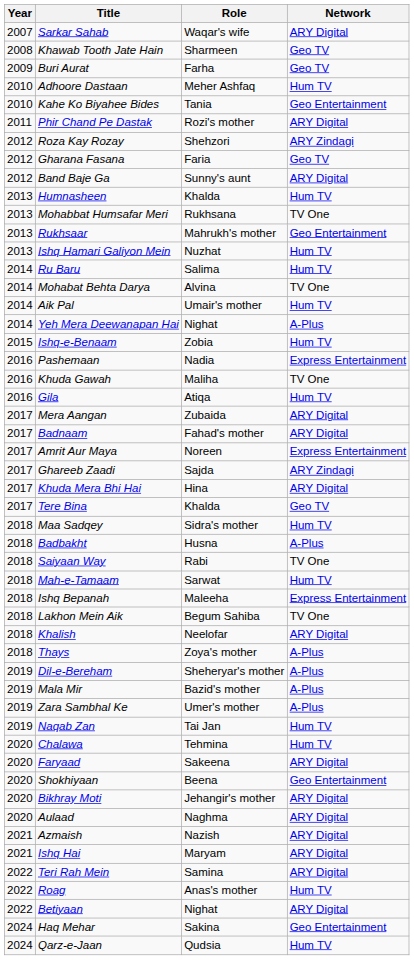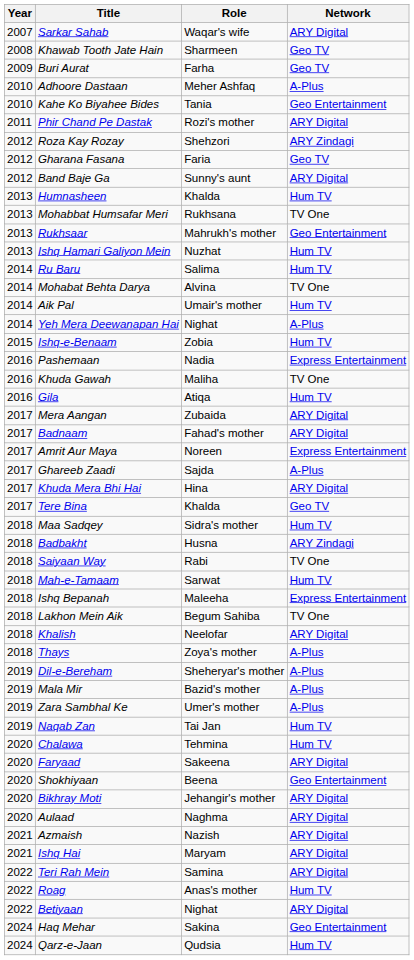 <table class="wikitable sortable plainrowheaders">
 <tr style="text-align:center;">
 <th scope="col">Year</th>
 <th scope="col">Title</th>
 <th scope="col">Role</th>
 <th scope="col">Network</th>
 </tr>
 <tr>
 <td>2007</td>
 <td><em><a href='#'>Sarkar Sahab</a></em></td>
 <td>Waqar's wife</td>
 <td><a href='#'>ARY Digital</a></td>
 </tr>
 <tr>
 <td>2008</td>
 <td><em>Khawab Tooth Jate Hain</em></td>
 <td>Sharmeen</td>
 <td><a href='#'>Geo TV</a></td>
 </tr>
 <tr>
 <td>2009</td>
 <td><em>Buri Aurat</em></td>
 <td>Farha</td>
 <td><a href='#'>Geo TV</a></td>
 </tr>
 <tr>
 <td>2010</td>
 <td><em>Adhoore Dastaan</em></td>
 <td>Meher Ashfaq</td>
-<td><a href='#'>Hum TV</a></td>
+<td><a href='#'>A-Plus</a></td>
 </tr>
 <tr>
 <td>2010</td>
 <td><em>Kahe Ko Biyahee Bides</em></td>
 <td>Tania</td>
 <td><a href='#'>Geo Entertainment</a></td>
 </tr>
 <tr>
 <td>2011</td>
 <td><em><a href='#'>Phir Chand Pe Dastak</a></em></td>
 <td>Rozi's mother</td>
 <td><a href='#'>ARY Digital</a></td>
 </tr>
 <tr>
 <td>2012</td>
 <td><em>Roza Kay Rozay</em></td>
 <td>Shehzori</td>
 <td><a href='#'>ARY Zindagi</a></td>
 </tr>
 <tr>
 <td>2012</td>
 <td><em>Gharana Fasana</em></td>
 <td>Faria</td>
 <td><a href='#'>Geo TV</a></td>
 </tr>
 <tr>
 <td>2012</td>
 <td><em>Band Baje Ga</em></td>
 <td>Sunny's aunt</td>
 <td><a href='#'>ARY Digital</a></td>
 </tr>
 <tr>
 <td>2013</td>
 <td><em><a href='#'>Humnasheen</a></em></td>
 <td>Khalda</td>
 <td><a href='#'>Hum TV</a></td>
 </tr>
 <tr>
 <td>2013</td>
 <td><em>Mohabbat Humsafar Meri</em></td>
 <td>Rukhsana</td>
 <td>TV One</td>
 </tr>
 <tr>
 <td>2013</td>
 <td><em><a href='#'>Rukhsaar</a></em></td>
 <td>Mahrukh's mother</td>
 <td><a href='#'>Geo Entertainment</a></td>
 </tr>
 <tr>
 <td>2013</td>
 <td><em><a href='#'>Ishq Hamari Galiyon Mein</a></em></td>
 <td>Nuzhat</td>
 <td><a href='#'>Hum TV</a></td>
 </tr>
 <tr>
 <td>2014</td>
 <td><em><a href='#'>Ru Baru</a></em></td>
 <td>Salima</td>
 <td><a href='#'>Hum TV</a></td>
 </tr>
 <tr>
 <td>2014</td>
 <td><em>Mohabat Behta Darya</em></td>
 <td>Alvina</td>
 <td>TV One</td>
 </tr>
 <tr>
 <td>2014</td>
 <td><em>Aik Pal</em></td>
 <td>Umair's mother</td>
 <td><a href='#'>Hum TV</a></td>
 </tr>
 <tr>
 <td>2014</td>
 <td><em><a href='#'>Yeh Mera Deewanapan Hai</a></em></td>
 <td>Nighat</td>
 <td><a href='#'>A-Plus</a></td>
 </tr>
 <tr>
 <td>2015</td>
 <td><em><a href='#'>Ishq-e-Benaam</a></em></td>
 <td>Zobia</td>
 <td><a href='#'>Hum TV</a></td>
 </tr>
 <tr>
 <td>2016</td>
 <td><em>Pashemaan</em></td>
 <td>Nadia</td>
 <td><a href='#'>Express Entertainment</a></td>
 </tr>
 <tr>
 <td>2016</td>
 <td><em>Khuda Gawah</em></td>
 <td>Maliha</td>
 <td>TV One</td>
 </tr>
 <tr>
 <td>2016</td>
 <td><em><a href='#'>Gila</a></em></td>
 <td>Atiqa</td>
 <td><a href='#'>Hum TV</a></td>
 </tr>
 <tr>
 <td>2017</td>
 <td><em>Mera Aangan</em></td>
 <td>Zubaida</td>
 <td><a href='#'>ARY Digital</a></td>
 </tr>
 <tr>
 <td>2017</td>
 <td><em><a href='#'>Badnaam</a></em></td>
 <td>Fahad's mother</td>
 <td><a href='#'>ARY Digital</a></td>
 </tr>
 <tr>
 <td>2017</td>
 <td><em>Amrit Aur Maya</em></td>
 <td>Noreen</td>
 <td><a href='#'>Express Entertainment</a></td>
 </tr>
 <tr>
 <td>2017</td>
 <td><em>Ghareeb Zaadi</em></td>
 <td>Sajda</td>
-<td><a href='#'>ARY Zindagi</a></td>
+<td><a href='#'>A-Plus</a></td>
 </tr>
 <tr>
 <td>2017</td>
 <td><em><a href='#'>Khuda Mera Bhi Hai</a></em></td>
 <td>Hina</td>
 <td><a href='#'>ARY Digital</a></td>
 </tr>
 <tr>
 <td>2017</td>
 <td><em><a href='#'>Tere Bina</a></em></td>
 <td>Khalda</td>
 <td><a href='#'>Geo TV</a></td>
 </tr>
 <tr>
 <td>2018</td>
 <td><em>Maa Sadqey</em></td>
 <td>Sidra's mother</td>
 <td><a href='#'>Hum TV</a></td>
 </tr>
 <tr>
 <td>2018</td>
 <td><em><a href='#'>Badbakht</a></em></td>
 <td>Husna</td>
-<td><a href='#'>A-Plus</a></td>
+<td><a href='#'>ARY Zindagi</a></td>
 </tr>
 <tr>
 <td>2018</td>
 <td><em><a href='#'>Saiyaan Way</a></em></td>
 <td>Rabi</td>
 <td>TV One</td>
 </tr>
 <tr>
 <td>2018</td>
 <td><em><a href='#'>Mah-e-Tamaam</a></em></td>
 <td>Sarwat</td>
 <td><a href='#'>Hum TV</a></td>
 </tr>
 <tr>
 <td>2018</td>
 <td><em>Ishq Bepanah</em></td>
 <td>Maleeha</td>
 <td><a href='#'>Express Entertainment</a></td>
 </tr>
 <tr>
 <td>2018</td>
 <td><em>Lakhon Mein Aik</em></td>
 <td>Begum Sahiba</td>
 <td>TV One</td>
 </tr>
 <tr>
 <td>2018</td>
 <td><em><a href='#'>Khalish</a></em></td>
 <td>Neelofar</td>
 <td><a href='#'>ARY Digital</a></td>
 </tr>
 <tr>
 <td>2018</td>
 <td><em><a href='#'>Thays</a></em></td>
 <td>Zoya's mother</td>
 <td><a href='#'>A-Plus</a></td>
 </tr>
 <tr>
 <td>2019</td>
 <td><em><a href='#'>Dil-e-Bereham</a></em></td>
 <td>Sheheryar's mother</td>
 <td><a href='#'>A-Plus</a></td>
 </tr>
 <tr>
 <td>2019</td>
 <td><em>Mala Mir</em></td>
 <td>Bazid's mother</td>
 <td><a href='#'>A-Plus</a></td>
 </tr>
 <tr>
 <td>2019</td>
 <td><em>Zara Sambhal Ke</em></td>
 <td>Umer's mother</td>
 <td><a href='#'>A-Plus</a></td>
 </tr>
 <tr>
 <td>2019</td>
 <td><em><a href='#'>Naqab Zan</a></em></td>
 <td>Tai Jan</td>
 <td><a href='#'>Hum TV</a></td>
 </tr>
 <tr>
 <td>2020</td>
 <td><em><a href='#'>Chalawa</a></em></td>
 <td>Tehmina</td>
 <td><a href='#'>Hum TV</a></td>
 </tr>
 <tr>
 <td>2020</td>
 <td><em><a href='#'>Faryaad</a></em></td>
 <td>Sakeena</td>
 <td><a href='#'>ARY Digital</a></td>
 </tr>
 <tr>
 <td>2020</td>
 <td><em>Shokhiyaan</em></td>
 <td>Beena</td>
 <td><a href='#'>Geo Entertainment</a></td>
 </tr>
 <tr>
 <td>2020</td>
 <td><em><a href='#'>Bikhray Moti</a></em></td>
 <td>Jehangir's mother</td>
 <td><a href='#'>ARY Digital</a></td>
 </tr>
 <tr>
 <td>2020</td>
 <td><em>Aulaad</em></td>
 <td>Naghma</td>
 <td><a href='#'>ARY Digital</a></td>
 </tr>
 <tr>
 <td>2021</td>
 <td><em>Azmaish</em></td>
 <td>Nazish</td>
 <td><a href='#'>ARY Digital</a></td>
 </tr>
 <tr>
 <td>2021</td>
 <td><em><a href='#'>Ishq Hai</a></em></td>
 <td>Maryam</td>
 <td><a href='#'>ARY Digital</a></td>
 </tr>
 <tr>
 <td>2022</td>
 <td><em><a href='#'>Teri Rah Mein</a></em></td>
 <td>Samina</td>
 <td><a href='#'>ARY Digital</a></td>
 </tr>
 <tr>
 <td>2022</td>
 <td><em><a href='#'>Roag</a></em></td>
 <td>Anas's mother</td>
 <td><a href='#'>Hum TV</a></td>
 </tr>
 <tr>
 <td>2022</td>
 <td><em><a href='#'>Betiyaan</a></em></td>
 <td>Nighat</td>
 <td><a href='#'>ARY Digital</a></td>
 </tr>
 <tr>
 <td>2024</td>
 <td><em>Haq Mehar</em></td>
 <td>Sakina</td>
 <td><a href='#'>Geo Entertainment</a></td>
 </tr>
 <tr>
 <td>2024</td>
 <td><em>Qarz-e-Jaan</em></td>
 <td>Qudsia</td>
 <td><a href='#'>Hum TV</a></td>
 </tr>
 </table>
